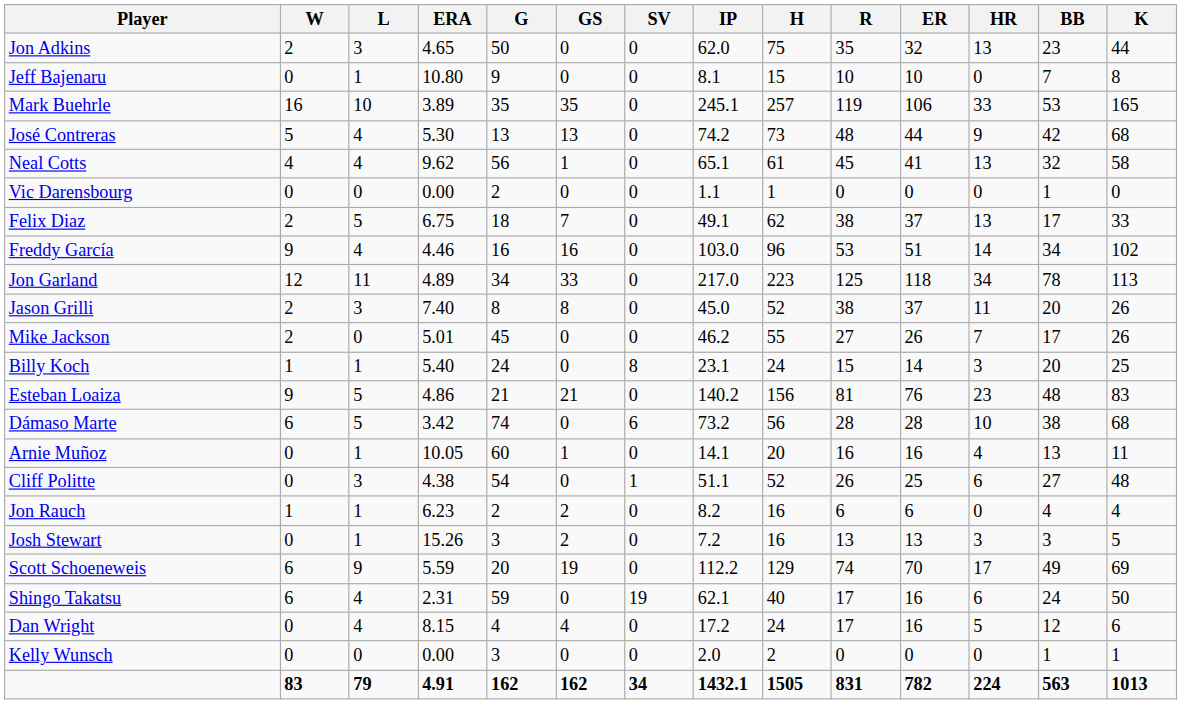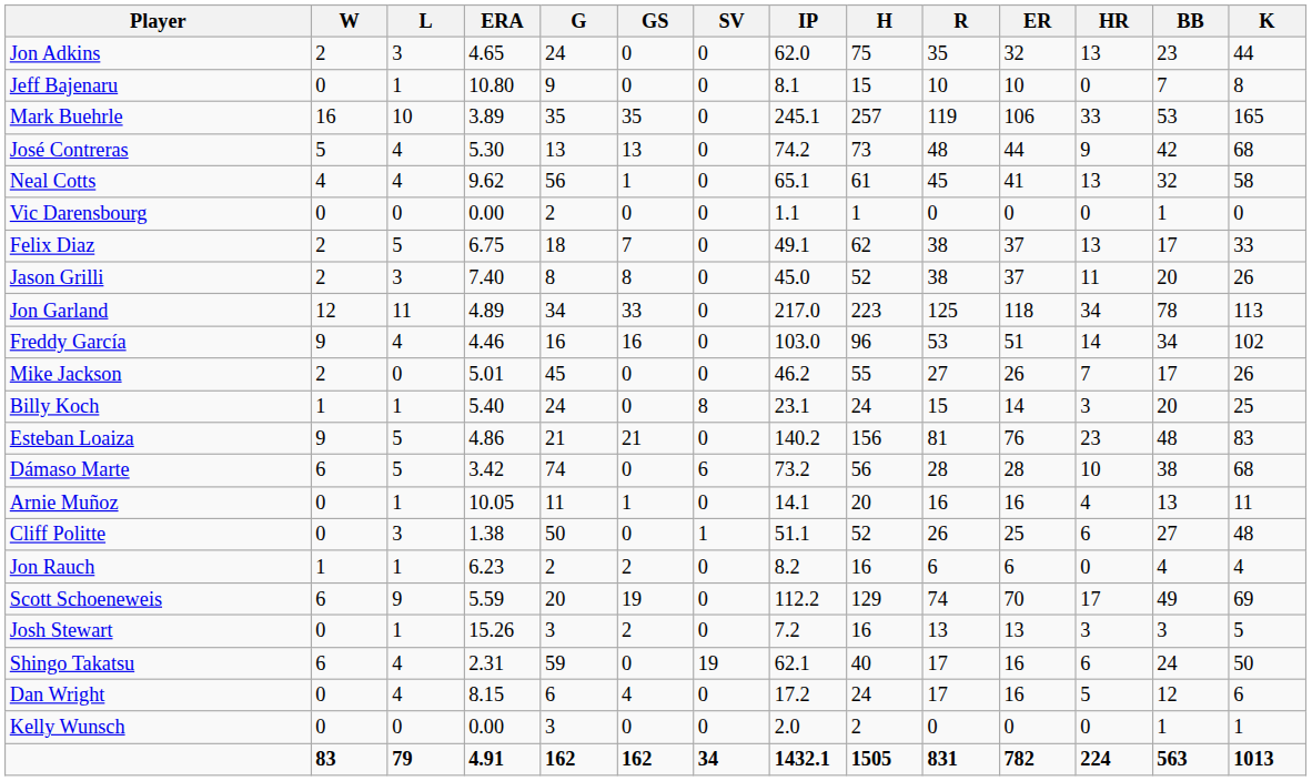 <table class="wikitable sortable">
 <tr>
 <th bgcolor="#DDDDFF" width="20%">Player</th>
 <th bgcolor="#DDDDFF" width="5%">W</th>
 <th bgcolor="#DDDDFF" width="5%">L</th>
 <th bgcolor="#DDDDFF" width="5%">ERA</th>
 <th bgcolor="#DDDDFF" width="5%">G</th>
 <th bgcolor="#DDDDFF" width="5%">GS</th>
 <th bgcolor="#DDDDFF" width="5%">SV</th>
 <th bgcolor="#DDDDFF" width="5%">IP</th>
 <th bgcolor="#DDDDFF" width="5%">H</th>
 <th bgcolor="#DDDDFF" width="5%">R</th>
 <th bgcolor="#DDDDFF" width="5%">ER</th>
 <th bgcolor="#DDDDFF" width="5%">HR</th>
 <th bgcolor="#DDDDFF" width="5%">BB</th>
 <th bgcolor="#DDDDFF" width="5%">K</th>
 </tr>
 <tr>
 <td><a href='#'>Jon Adkins</a></td>
 <td>2</td>
 <td>3</td>
 <td>4.65</td>
-<td>50</td>
+<td>24</td>
 <td>0</td>
 <td>0</td>
 <td>62.0</td>
 <td>75</td>
 <td>35</td>
 <td>32</td>
 <td>13</td>
 <td>23</td>
 <td>44</td>
 </tr>
 <tr>
 <td><a href='#'>Jeff Bajenaru</a></td>
 <td>0</td>
 <td>1</td>
 <td>10.80</td>
 <td>9</td>
 <td>0</td>
 <td>0</td>
 <td>8.1</td>
 <td>15</td>
 <td>10</td>
 <td>10</td>
 <td>0</td>
 <td>7</td>
 <td>8</td>
 </tr>
 <tr>
 <td><a href='#'>Mark Buehrle</a></td>
 <td>16</td>
 <td>10</td>
 <td>3.89</td>
 <td>35</td>
 <td>35</td>
 <td>0</td>
 <td>245.1</td>
 <td>257</td>
 <td>119</td>
 <td>106</td>
 <td>33</td>
 <td>53</td>
 <td>165</td>
 </tr>
 <tr>
 <td><a href='#'>José Contreras</a></td>
 <td>5</td>
 <td>4</td>
 <td>5.30</td>
 <td>13</td>
 <td>13</td>
 <td>0</td>
 <td>74.2</td>
 <td>73</td>
 <td>48</td>
 <td>44</td>
 <td>9</td>
 <td>42</td>
 <td>68</td>
 </tr>
 <tr>
 <td><a href='#'>Neal Cotts</a></td>
 <td>4</td>
 <td>4</td>
 <td>9.62</td>
 <td>56</td>
 <td>1</td>
 <td>0</td>
 <td>65.1</td>
 <td>61</td>
 <td>45</td>
 <td>41</td>
 <td>13</td>
 <td>32</td>
 <td>58</td>
 </tr>
 <tr>
 <td><a href='#'>Vic Darensbourg</a></td>
 <td>0</td>
 <td>0</td>
 <td>0.00</td>
 <td>2</td>
 <td>0</td>
 <td>0</td>
 <td>1.1</td>
 <td>1</td>
 <td>0</td>
 <td>0</td>
 <td>0</td>
 <td>1</td>
 <td>0</td>
 </tr>
 <tr>
 <td><a href='#'>Felix Diaz</a></td>
 <td>2</td>
 <td>5</td>
 <td>6.75</td>
 <td>18</td>
 <td>7</td>
 <td>0</td>
 <td>49.1</td>
 <td>62</td>
 <td>38</td>
 <td>37</td>
 <td>13</td>
 <td>17</td>
 <td>33</td>
 </tr>
 <tr>
-<td><a href='#'>Freddy García</a></td>
-<td>9</td>
-<td>4</td>
-<td>4.46</td>
-<td>16</td>
-<td>16</td>
+<td><a href='#'>Jason Grilli</a></td>
+<td>2</td>
+<td>3</td>
+<td>7.40</td>
+<td>8</td>
+<td>8</td>
 <td>0</td>
-<td>103.0</td>
-<td>96</td>
-<td>53</td>
-<td>51</td>
-<td>14</td>
-<td>34</td>
-<td>102</td>
+<td>45.0</td>
+<td>52</td>
+<td>38</td>
+<td>37</td>
+<td>11</td>
+<td>20</td>
+<td>26</td>
 </tr>
 <tr>
 <td><a href='#'>Jon Garland</a></td>
 <td>12</td>
 <td>11</td>
 <td>4.89</td>
 <td>34</td>
 <td>33</td>
 <td>0</td>
 <td>217.0</td>
 <td>223</td>
 <td>125</td>
 <td>118</td>
 <td>34</td>
 <td>78</td>
 <td>113</td>
 </tr>
 <tr>
-<td><a href='#'>Jason Grilli</a></td>
-<td>2</td>
-<td>3</td>
-<td>7.40</td>
-<td>8</td>
-<td>8</td>
+<td><a href='#'>Freddy García</a></td>
+<td>9</td>
+<td>4</td>
+<td>4.46</td>
+<td>16</td>
+<td>16</td>
 <td>0</td>
-<td>45.0</td>
-<td>52</td>
-<td>38</td>
-<td>37</td>
-<td>11</td>
-<td>20</td>
-<td>26</td>
+<td>103.0</td>
+<td>96</td>
+<td>53</td>
+<td>51</td>
+<td>14</td>
+<td>34</td>
+<td>102</td>
 </tr>
 <tr>
 <td><a href='#'>Mike Jackson</a></td>
 <td>2</td>
 <td>0</td>
 <td>5.01</td>
 <td>45</td>
 <td>0</td>
 <td>0</td>
 <td>46.2</td>
 <td>55</td>
 <td>27</td>
 <td>26</td>
 <td>7</td>
 <td>17</td>
 <td>26</td>
 </tr>
 <tr>
 <td><a href='#'>Billy Koch</a></td>
 <td>1</td>
 <td>1</td>
 <td>5.40</td>
 <td>24</td>
 <td>0</td>
 <td>8</td>
 <td>23.1</td>
 <td>24</td>
 <td>15</td>
 <td>14</td>
 <td>3</td>
 <td>20</td>
 <td>25</td>
 </tr>
 <tr>
 <td><a href='#'>Esteban Loaiza</a></td>
 <td>9</td>
 <td>5</td>
 <td>4.86</td>
 <td>21</td>
 <td>21</td>
 <td>0</td>
 <td>140.2</td>
 <td>156</td>
 <td>81</td>
 <td>76</td>
 <td>23</td>
 <td>48</td>
 <td>83</td>
 </tr>
 <tr>
 <td><a href='#'>Dámaso Marte</a></td>
 <td>6</td>
 <td>5</td>
 <td>3.42</td>
 <td>74</td>
 <td>0</td>
 <td>6</td>
 <td>73.2</td>
 <td>56</td>
 <td>28</td>
 <td>28</td>
 <td>10</td>
 <td>38</td>
 <td>68</td>
 </tr>
 <tr>
 <td><a href='#'>Arnie Muñoz</a></td>
 <td>0</td>
 <td>1</td>
 <td>10.05</td>
-<td>60</td>
+<td>11</td>
 <td>1</td>
 <td>0</td>
 <td>14.1</td>
 <td>20</td>
 <td>16</td>
 <td>16</td>
 <td>4</td>
 <td>13</td>
 <td>11</td>
 </tr>
 <tr>
 <td><a href='#'>Cliff Politte</a></td>
 <td>0</td>
 <td>3</td>
-<td>4.38</td>
-<td>54</td>
+<td>1.38</td>
+<td>50</td>
 <td>0</td>
 <td>1</td>
 <td>51.1</td>
 <td>52</td>
 <td>26</td>
 <td>25</td>
 <td>6</td>
 <td>27</td>
 <td>48</td>
 </tr>
 <tr>
 <td><a href='#'>Jon Rauch</a></td>
 <td>1</td>
 <td>1</td>
 <td>6.23</td>
 <td>2</td>
 <td>2</td>
 <td>0</td>
 <td>8.2</td>
 <td>16</td>
 <td>6</td>
 <td>6</td>
 <td>0</td>
 <td>4</td>
 <td>4</td>
 </tr>
 <tr>
+<td><a href='#'>Scott Schoeneweis</a></td>
+<td>6</td>
+<td>9</td>
+<td>5.59</td>
+<td>20</td>
+<td>19</td>
+<td>0</td>
+<td>112.2</td>
+<td>129</td>
+<td>74</td>
+<td>70</td>
+<td>17</td>
+<td>49</td>
+<td>69</td>
+</tr>
+<tr>
 <td><a href='#'>Josh Stewart</a></td>
 <td>0</td>
 <td>1</td>
 <td>15.26</td>
 <td>3</td>
 <td>2</td>
 <td>0</td>
 <td>7.2</td>
 <td>16</td>
 <td>13</td>
 <td>13</td>
 <td>3</td>
 <td>3</td>
 <td>5</td>
-</tr>
-<tr>
-<td><a href='#'>Scott Schoeneweis</a></td>
-<td>6</td>
-<td>9</td>
-<td>5.59</td>
-<td>20</td>
-<td>19</td>
-<td>0</td>
-<td>112.2</td>
-<td>129</td>
-<td>74</td>
-<td>70</td>
-<td>17</td>
-<td>49</td>
-<td>69</td>
 </tr>
 <tr>
 <td><a href='#'>Shingo Takatsu</a></td>
 <td>6</td>
 <td>4</td>
 <td>2.31</td>
 <td>59</td>
 <td>0</td>
 <td>19</td>
 <td>62.1</td>
 <td>40</td>
 <td>17</td>
 <td>16</td>
 <td>6</td>
 <td>24</td>
 <td>50</td>
 </tr>
 <tr>
 <td><a href='#'>Dan Wright</a></td>
 <td>0</td>
 <td>4</td>
 <td>8.15</td>
-<td>4</td>
+<td>6</td>
 <td>4</td>
 <td>0</td>
 <td>17.2</td>
 <td>24</td>
 <td>17</td>
 <td>16</td>
 <td>5</td>
 <td>12</td>
 <td>6</td>
 </tr>
 <tr>
 <td><a href='#'>Kelly Wunsch</a></td>
 <td>0</td>
 <td>0</td>
 <td>0.00</td>
 <td>3</td>
 <td>0</td>
 <td>0</td>
 <td>2.0</td>
 <td>2</td>
 <td>0</td>
 <td>0</td>
 <td>0</td>
 <td>1</td>
 <td>1</td>
 </tr>
 <tr class="sortbottom">
 <td></td>
 <td><strong>83</strong></td>
 <td><strong>79</strong></td>
 <td><strong>4.91</strong></td>
 <td><strong>162</strong></td>
 <td><strong>162</strong></td>
 <td><strong>34</strong></td>
 <td><strong>1432.1</strong></td>
 <td><strong>1505</strong></td>
 <td><strong>831</strong></td>
 <td><strong>782</strong></td>
 <td><strong>224</strong></td>
 <td><strong>563</strong></td>
 <td><strong>1013</strong></td>
 </tr>
 </table>
